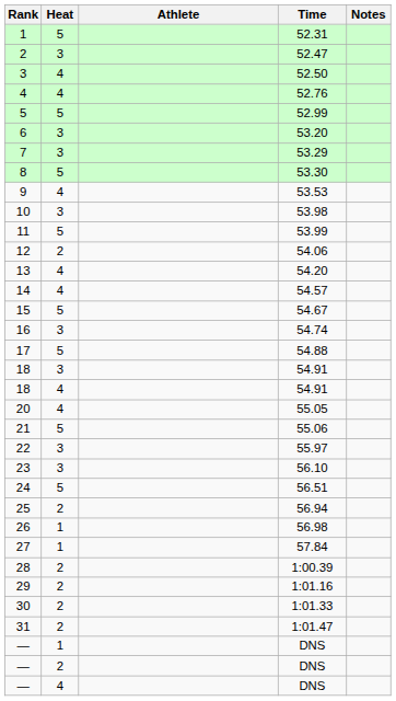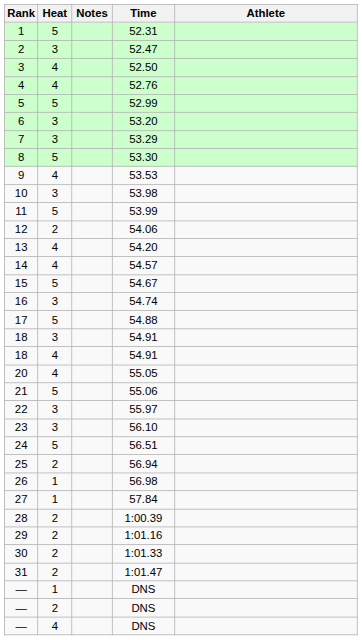 <table class="wikitable" style="text-align:center">
 <tr>
 <th width=40>Rank</th>
 <th width=40>Heat</th>
+<th width=50>Notes</th>
+<th width=80>Time</th>
 <th width=250>Athlete</th>
-<th width=80>Time</th>
-<th width=50>Notes</th>
 </tr>
 <tr bgcolor=ccffcc>
 <td>1</td>
 <td>5</td>
+<td></td>
+<td>52.31</td>
 <td align=left></td>
-<td>52.31</td>
-<td></td>
 </tr>
 <tr bgcolor=ccffcc>
 <td>2</td>
 <td>3</td>
+<td></td>
+<td>52.47</td>
 <td align=left></td>
-<td>52.47</td>
-<td></td>
 </tr>
 <tr bgcolor=ccffcc>
 <td>3</td>
 <td>4</td>
+<td></td>
+<td>52.50</td>
 <td align=left></td>
-<td>52.50</td>
-<td></td>
 </tr>
 <tr bgcolor=ccffcc>
 <td>4</td>
 <td>4</td>
+<td></td>
+<td>52.76</td>
 <td align=left></td>
-<td>52.76</td>
-<td></td>
 </tr>
 <tr bgcolor=ccffcc>
 <td>5</td>
 <td>5</td>
+<td></td>
+<td>52.99</td>
 <td align=left></td>
-<td>52.99</td>
-<td></td>
 </tr>
 <tr bgcolor=ccffcc>
 <td>6</td>
 <td>3</td>
+<td></td>
+<td>53.20</td>
 <td align=left></td>
-<td>53.20</td>
-<td></td>
 </tr>
 <tr bgcolor=ccffcc>
 <td>7</td>
 <td>3</td>
+<td></td>
+<td>53.29</td>
 <td align=left></td>
-<td>53.29</td>
-<td></td>
 </tr>
 <tr bgcolor=ccffcc>
 <td>8</td>
 <td>5</td>
+<td></td>
+<td>53.30</td>
 <td align=left></td>
-<td>53.30</td>
-<td></td>
 </tr>
 <tr>
 <td>9</td>
 <td>4</td>
+<td></td>
+<td>53.53</td>
 <td align=left></td>
-<td>53.53</td>
-<td></td>
 </tr>
 <tr>
 <td>10</td>
 <td>3</td>
+<td></td>
+<td>53.98</td>
 <td align=left></td>
-<td>53.98</td>
-<td></td>
 </tr>
 <tr>
 <td>11</td>
 <td>5</td>
+<td></td>
+<td>53.99</td>
 <td align=left></td>
-<td>53.99</td>
-<td></td>
 </tr>
 <tr>
 <td>12</td>
 <td>2</td>
+<td></td>
+<td>54.06</td>
 <td align=left></td>
-<td>54.06</td>
-<td></td>
 </tr>
 <tr>
 <td>13</td>
 <td>4</td>
+<td></td>
+<td>54.20</td>
 <td align=left></td>
-<td>54.20</td>
-<td></td>
 </tr>
 <tr>
 <td>14</td>
 <td>4</td>
+<td></td>
+<td>54.57</td>
 <td align=left></td>
-<td>54.57</td>
-<td></td>
 </tr>
 <tr>
 <td>15</td>
 <td>5</td>
+<td></td>
+<td>54.67</td>
 <td align=left></td>
-<td>54.67</td>
-<td></td>
 </tr>
 <tr>
 <td>16</td>
 <td>3</td>
+<td></td>
+<td>54.74</td>
 <td align=left></td>
-<td>54.74</td>
-<td></td>
 </tr>
 <tr>
 <td>17</td>
 <td>5</td>
+<td></td>
+<td>54.88</td>
 <td align=left></td>
-<td>54.88</td>
-<td></td>
 </tr>
 <tr>
 <td>18</td>
 <td>3</td>
+<td></td>
+<td>54.91</td>
 <td align=left></td>
-<td>54.91</td>
-<td></td>
 </tr>
 <tr>
 <td>18</td>
 <td>4</td>
+<td></td>
+<td>54.91</td>
 <td align=left></td>
-<td>54.91</td>
-<td></td>
 </tr>
 <tr>
 <td>20</td>
 <td>4</td>
+<td></td>
+<td>55.05</td>
 <td align=left></td>
-<td>55.05</td>
-<td></td>
 </tr>
 <tr>
 <td>21</td>
 <td>5</td>
+<td></td>
+<td>55.06</td>
 <td align=left></td>
-<td>55.06</td>
-<td></td>
 </tr>
 <tr>
 <td>22</td>
 <td>3</td>
+<td></td>
+<td>55.97</td>
 <td align=left></td>
-<td>55.97</td>
-<td></td>
 </tr>
 <tr>
 <td>23</td>
 <td>3</td>
+<td></td>
+<td>56.10</td>
 <td align=left></td>
-<td>56.10</td>
-<td></td>
 </tr>
 <tr>
 <td>24</td>
 <td>5</td>
+<td></td>
+<td>56.51</td>
 <td align=left></td>
-<td>56.51</td>
-<td></td>
 </tr>
 <tr>
 <td>25</td>
 <td>2</td>
+<td></td>
+<td>56.94</td>
 <td align=left></td>
-<td>56.94</td>
-<td></td>
 </tr>
 <tr>
 <td>26</td>
 <td>1</td>
+<td></td>
+<td>56.98</td>
 <td align=left></td>
-<td>56.98</td>
-<td></td>
 </tr>
 <tr>
 <td>27</td>
 <td>1</td>
+<td></td>
+<td>57.84</td>
 <td align=left></td>
-<td>57.84</td>
-<td></td>
 </tr>
 <tr>
 <td>28</td>
 <td>2</td>
+<td></td>
+<td>1:00.39</td>
 <td align=left></td>
-<td>1:00.39</td>
-<td></td>
 </tr>
 <tr>
 <td>29</td>
 <td>2</td>
+<td></td>
+<td>1:01.16</td>
 <td align=left></td>
-<td>1:01.16</td>
-<td></td>
 </tr>
 <tr>
 <td>30</td>
 <td>2</td>
+<td></td>
+<td>1:01.33</td>
 <td align=left></td>
-<td>1:01.33</td>
-<td></td>
 </tr>
 <tr>
 <td>31</td>
 <td>2</td>
+<td></td>
+<td>1:01.47</td>
 <td align=left></td>
-<td>1:01.47</td>
-<td></td>
 </tr>
 <tr>
 <td>—</td>
 <td>1</td>
+<td></td>
+<td>DNS</td>
 <td align=left></td>
-<td>DNS</td>
-<td></td>
 </tr>
 <tr>
 <td>—</td>
 <td>2</td>
+<td></td>
+<td>DNS</td>
 <td align=left></td>
-<td>DNS</td>
-<td></td>
 </tr>
 <tr>
 <td>—</td>
 <td>4</td>
+<td></td>
+<td>DNS</td>
 <td align=left></td>
-<td>DNS</td>
-<td></td>
 </tr>
 </table>
